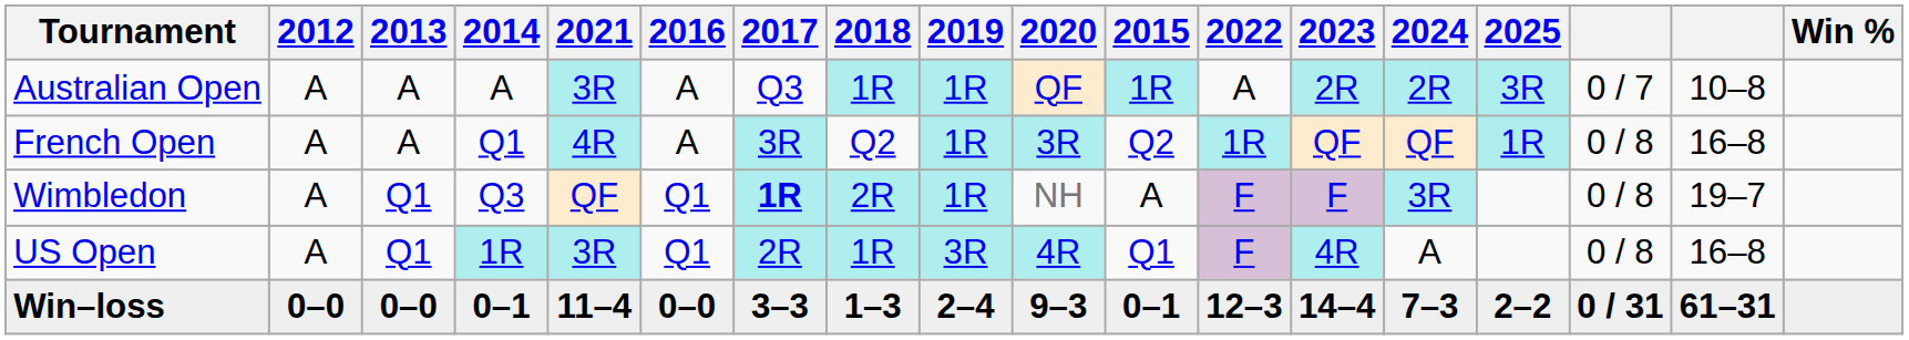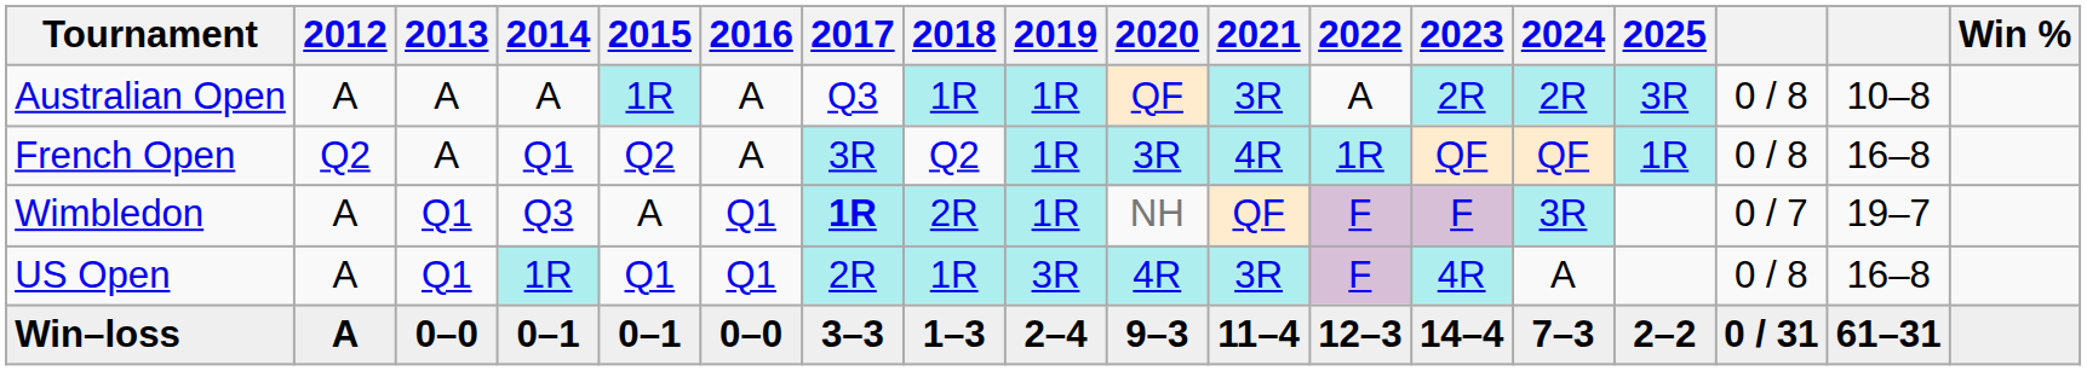 <table class=wikitable style=text-align:center>
 <tr>
 <th>Tournament</th>
 <th><a href='#'>2012</a></th>
 <th><a href='#'>2013</a></th>
 <th><a href='#'>2014</a></th>
-<th><a href='#'>2021</a></th>
+<th><a href='#'>2015</a></th>
 <th><a href='#'>2016</a></th>
 <th><a href='#'>2017</a></th>
 <th><a href='#'>2018</a></th>
 <th><a href='#'>2019</a></th>
 <th><a href='#'>2020</a></th>
-<th><a href='#'>2015</a></th>
+<th><a href='#'>2021</a></th>
 <th><a href='#'>2022</a></th>
 <th><a href='#'>2023</a></th>
 <th><a href='#'>2024</a></th>
 <th><a href='#'>2025</a></th>
 <th></th>
 <th></th>
 <th>Win %</th>
 </tr>
 <tr>
 <td align="left"><a href='#'>Australian Open</a></td>
 <td>A</td>
 <td>A</td>
 <td>A</td>
-<td bgcolor=afeeee><a href='#'>3R</a></td>
+<td bgcolor=afeeee><a href='#'>1R</a></td>
 <td>A</td>
 <td><a href='#'>Q3</a></td>
 <td bgcolor=afeeee><a href='#'>1R</a></td>
 <td bgcolor=afeeee><a href='#'>1R</a></td>
 <td bgcolor=ffebcd><a href='#'>QF</a></td>
-<td bgcolor=afeeee><a href='#'>1R</a></td>
+<td bgcolor=afeeee><a href='#'>3R</a></td>
 <td>A</td>
 <td bgcolor=afeeee><a href='#'>2R</a></td>
 <td bgcolor=afeeee><a href='#'>2R</a></td>
 <td bgcolor=afeeee><a href='#'>3R</a></td>
-<td>0 / 7</td>
+<td>0 / 8</td>
 <td>10–8</td>
 <td></td>
 </tr>
 <tr>
 <td align="left"><a href='#'>French Open</a></td>
-<td>A</td>
+<td><a href='#'>Q2</a></td>
 <td>A</td>
 <td><a href='#'>Q1</a></td>
-<td bgcolor=afeeee><a href='#'>4R</a></td>
+<td><a href='#'>Q2</a></td>
 <td>A</td>
 <td bgcolor=afeeee><a href='#'>3R</a></td>
 <td><a href='#'>Q2</a></td>
 <td bgcolor=afeeee><a href='#'>1R</a></td>
 <td bgcolor=afeeee><a href='#'>3R</a></td>
-<td><a href='#'>Q2</a></td>
+<td bgcolor=afeeee><a href='#'>4R</a></td>
 <td bgcolor=afeeee><a href='#'>1R</a></td>
 <td bgcolor=ffebcd><a href='#'>QF</a></td>
 <td bgcolor=ffebcd><a href='#'>QF</a></td>
 <td bgcolor=afeeee><a href='#'>1R</a></td>
 <td>0 / 8</td>
 <td>16–8</td>
 <td></td>
 </tr>
 <tr>
 <td align="left"><a href='#'>Wimbledon</a></td>
 <td>A</td>
 <td><a href='#'>Q1</a></td>
 <td><a href='#'>Q3</a></td>
-<td bgcolor=ffebcd><a href='#'>QF</a></td>
+<td>A</td>
 <td><a href='#'>Q1</a></td>
 <td bgcolor=afeeee><strong><a href='#'>1R</a></strong></td>
 <td bgcolor=afeeee><a href='#'>2R</a></td>
 <td bgcolor=afeeee><a href='#'>1R</a></td>
 <td style="color:#767676;">NH</td>
-<td>A</td>
+<td bgcolor=ffebcd><a href='#'>QF</a></td>
 <td bgcolor=thistle><a href='#'>F</a></td>
 <td bgcolor=thistle><a href='#'>F</a></td>
 <td bgcolor=afeeee><a href='#'>3R</a></td>
 <td><a href='#'></a></td>
-<td>0 / 8</td>
+<td>0 / 7</td>
 <td>19–7</td>
 <td></td>
 </tr>
 <tr>
 <td align="left"><a href='#'>US Open</a></td>
 <td>A</td>
 <td><a href='#'>Q1</a></td>
 <td bgcolor=afeeee><a href='#'>1R</a></td>
-<td bgcolor=afeeee><a href='#'>3R</a></td>
+<td><a href='#'>Q1</a></td>
 <td><a href='#'>Q1</a></td>
 <td bgcolor=afeeee><a href='#'>2R</a></td>
 <td bgcolor=afeeee><a href='#'>1R</a></td>
 <td bgcolor=afeeee><a href='#'>3R</a></td>
 <td bgcolor=afeeee><a href='#'>4R</a></td>
-<td><a href='#'>Q1</a></td>
+<td bgcolor=afeeee><a href='#'>3R</a></td>
 <td bgcolor=thistle><a href='#'>F</a></td>
 <td bgcolor=afeeee><a href='#'>4R</a></td>
 <td>A</td>
 <td><a href='#'></a></td>
 <td>0 / 8</td>
 <td>16–8</td>
 <td></td>
 </tr>
 <tr style="background:#efefef; font-weight:bold;">
 <td align="left">Win–loss</td>
-<td>0–0</td>
+<td>A</td>
 <td>0–0</td>
 <td>0–1</td>
-<td>11–4</td>
+<td>0–1</td>
 <td>0–0</td>
 <td>3–3</td>
 <td>1–3</td>
 <td>2–4</td>
 <td>9–3</td>
-<td>0–1</td>
+<td>11–4</td>
 <td>12–3</td>
 <td>14–4</td>
 <td>7–3</td>
 <td>2–2</td>
 <td>0 / 31</td>
 <td>61–31</td>
 <td></td>
 </tr>
 </table>
